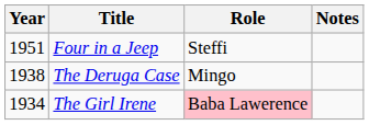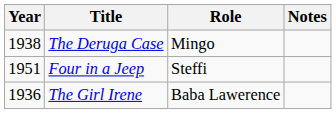 <table class="wikitable sortable">
 <tr>
 <th>Year</th>
 <th>Title</th>
 <th>Role</th>
 <th class="unsortable">Notes</th>
 </tr>
 <tr>
+<td>1938</td>
+<td><em><a href='#'>The Deruga Case</a></em></td>
+<td>Mingo</td>
+<td></td>
+</tr>
+<tr>
 <td>1951</td>
 <td><em><a href='#'>Four in a Jeep</a></em></td>
 <td>Steffi</td>
 <td></td>
 </tr>
 <tr>
-<td>1938</td>
-<td><em><a href='#'>The Deruga Case</a></em></td>
-<td>Mingo</td>
-<td></td>
-</tr>
-<tr>
-<td>1934</td>
+<td>1936</td>
 <td><em><a href='#'>The Girl Irene</a></em></td>
-<td style="background: pink;">Baba Lawerence</td>
+<td>Baba Lawerence</td>
 <td></td>
 </tr>
 </table>
